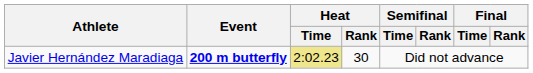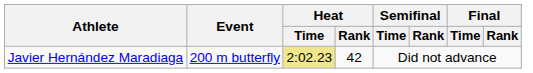 <table class=wikitable style="font-size:90%">
 <tr>
 <th rowspan="2">Athlete</th>
 <th rowspan="2">Event</th>
 <th colspan="2">Heat</th>
 <th colspan="2">Semifinal</th>
 <th colspan="2">Final</th>
 </tr>
 <tr style="font-size:95%">
 <th>Time</th>
 <th>Rank</th>
 <th>Time</th>
 <th>Rank</th>
 <th>Time</th>
 <th>Rank</th>
 </tr>
 <tr align=center>
 <td align=left><a href='#'>Javier Hernández Maradiaga</a></td>
-<td align=left><strong><a href='#'>200 m butterfly</a></strong></td>
+<td align=left><a href='#'>200 m butterfly</a></td>
 <td style="background: khaki;">2:02.23</td>
-<td>30</td>
+<td>42</td>
 <td colspan=4>Did not advance</td>
 </tr>
 </table>
